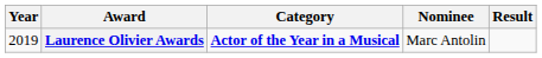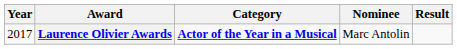 <table class="wikitable">
 <tr>
 <th scope="col">Year</th>
 <th scope="col">Award</th>
 <th scope="col">Category</th>
 <th scope="col">Nominee</th>
 <th scope="col">Result</th>
 </tr>
 <tr>
-<td rowspan="1">2019</td>
+<td rowspan="1">2017</td>
 <th scope="row" rowspan="3"><a href='#'>Laurence Olivier Awards</a></th>
 <td><strong><a href='#'>Actor of the Year in a Musical</a></strong></td>
 <td>Marc Antolin</td>
 <td></td>
 </tr>
 </table>
